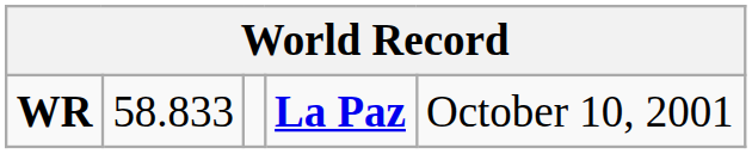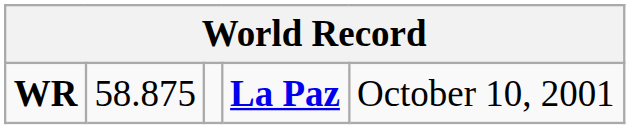 <table class="wikitable">
 <tr>
 <th colspan=5>World Record</th>
 </tr>
 <tr>
 <td><strong>WR</strong></td>
-<td>58.833</td>
+<td>58.875</td>
 <td></td>
 <td><strong><a href='#'>La Paz</a> </strong></td>
 <td>October 10, 2001</td>
 </tr>
 </table>
